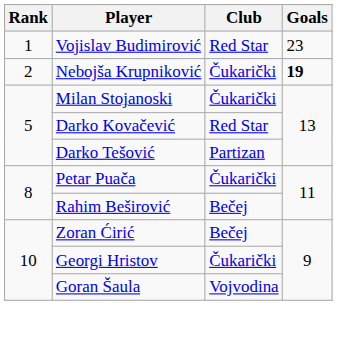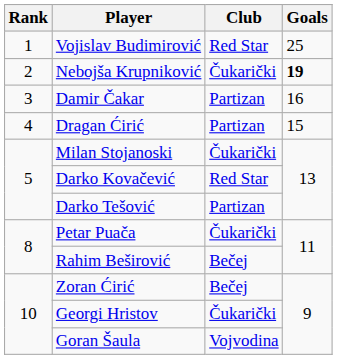 <table class="wikitable">
 <tr>
 <th>Rank</th>
 <th>Player</th>
 <th>Club</th>
 <th>Goals</th>
 </tr>
 <tr>
 <td rowspan=1 align=center>1</td>
 <td> <a href='#'>Vojislav Budimirović</a></td>
 <td><a href='#'>Red Star</a></td>
-<td><div> 23</div></td>
+<td><div> 25</div></td>
 </tr>
 <tr>
 <td rowspan=1 align=center>2</td>
 <td> <a href='#'>Nebojša Krupniković</a></td>
 <td><a href='#'>Čukarički</a></td>
 <td><strong><div> 19</div></strong></td>
+</tr>
+<tr>
+<td rowspan=1 align=center>3</td>
+<td> <a href='#'>Damir Čakar</a></td>
+<td><a href='#'>Partizan</a></td>
+<td><div> 16</div></td>
+</tr>
+<tr>
+<td rowspan=1 align=center>4</td>
+<td> <a href='#'>Dragan Ćirić</a></td>
+<td><a href='#'>Partizan</a></td>
+<td><div> 15</div></td>
 </tr>
 <tr>
 <td rowspan=3 align=center>5</td>
 <td> <a href='#'>Milan Stojanoski</a></td>
 <td><a href='#'>Čukarički</a></td>
 <td rowspan=3 align=center>13</td>
 </tr>
 <tr>
 <td> <a href='#'>Darko Kovačević</a></td>
 <td><a href='#'>Red Star</a></td>
 </tr>
 <tr>
 <td> <a href='#'>Darko Tešović</a></td>
 <td><a href='#'>Partizan</a></td>
 </tr>
 <tr>
 <td rowspan=2 align=center>8</td>
 <td> <a href='#'>Petar Puača</a></td>
 <td><a href='#'>Čukarički</a></td>
 <td rowspan=2 align=center>11</td>
 </tr>
 <tr>
 <td> <a href='#'>Rahim Beširović</a></td>
 <td><a href='#'>Bečej</a></td>
 </tr>
 <tr>
 <td rowspan=3 align=center>10</td>
 <td> <a href='#'>Zoran Ćirić</a></td>
 <td><a href='#'>Bečej</a></td>
 <td rowspan=3 align=center>9</td>
 </tr>
 <tr>
 <td> <a href='#'>Georgi Hristov</a></td>
 <td><a href='#'>Čukarički</a></td>
 </tr>
 <tr>
 <td> <a href='#'>Goran Šaula</a></td>
 <td><a href='#'>Vojvodina</a></td>
 </tr>
 </table>
